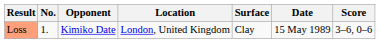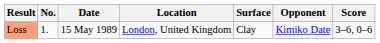 <table class="sortable wikitable" style="font-size:97%">
 <tr>
 <th>Result</th>
 <th>No.</th>
-<th>Opponent</th>
+<th>Date</th>
 <th>Location</th>
 <th>Surface</th>
-<th>Date</th>
+<th>Opponent</th>
 <th>Score</th>
 </tr>
 <tr>
 <td style="background:#ffa07a;">Loss</td>
 <td>1.</td>
-<td> <a href='#'>Kimiko Date</a></td>
+<td>15 May 1989</td>
 <td><a href='#'>London</a>, United Kingdom</td>
 <td>Clay</td>
-<td>15 May 1989</td>
+<td> <a href='#'>Kimiko Date</a></td>
 <td>3–6, 0–6</td>
 </tr>
 </table>
